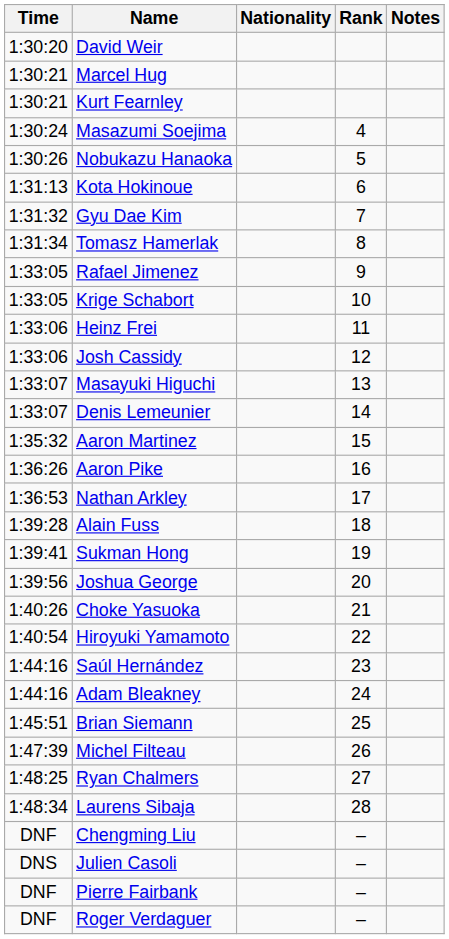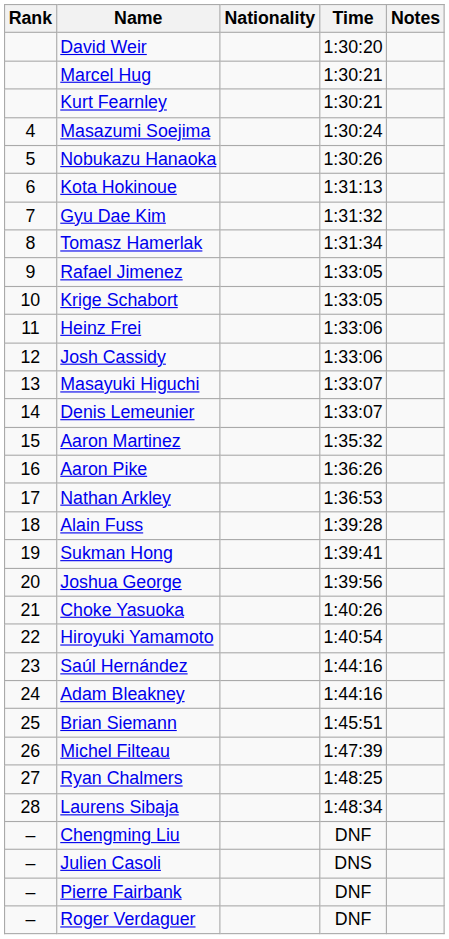 <table class="wikitable sortable" style="text-align:center">
 <tr>
-<th>Time</th>
+<th>Rank</th>
 <th>Name</th>
 <th>Nationality</th>
-<th>Rank</th>
+<th>Time</th>
 <th>Notes</th>
 </tr>
 <tr>
-<td>1:30:20</td>
+<td></td>
 <td align=left><a href='#'>David Weir</a></td>
 <td align=left></td>
-<td></td>
+<td>1:30:20</td>
 <td></td>
 </tr>
 <tr>
-<td>1:30:21</td>
+<td></td>
 <td align=left><a href='#'>Marcel Hug</a></td>
 <td align=left></td>
-<td></td>
+<td>1:30:21</td>
 <td></td>
 </tr>
 <tr>
-<td>1:30:21</td>
+<td></td>
 <td align=left><a href='#'>Kurt Fearnley</a></td>
 <td align=left></td>
-<td></td>
+<td>1:30:21</td>
 <td></td>
 </tr>
 <tr>
-<td>1:30:24</td>
+<td>4</td>
 <td align=left><a href='#'>Masazumi Soejima</a></td>
 <td align=left></td>
-<td>4</td>
+<td>1:30:24</td>
 <td></td>
 </tr>
 <tr>
-<td>1:30:26</td>
+<td>5</td>
 <td align=left><a href='#'>Nobukazu Hanaoka</a></td>
 <td align=left></td>
-<td>5</td>
+<td>1:30:26</td>
 <td></td>
 </tr>
 <tr>
-<td>1:31:13</td>
+<td>6</td>
 <td align=left><a href='#'>Kota Hokinoue</a></td>
 <td align=left></td>
-<td>6</td>
+<td>1:31:13</td>
 <td></td>
 </tr>
 <tr>
-<td>1:31:32</td>
+<td>7</td>
 <td align=left><a href='#'>Gyu Dae Kim</a></td>
 <td align=left></td>
-<td>7</td>
+<td>1:31:32</td>
 <td></td>
 </tr>
 <tr>
-<td>1:31:34</td>
+<td>8</td>
 <td align=left><a href='#'>Tomasz Hamerlak</a></td>
 <td align=left></td>
-<td>8</td>
+<td>1:31:34</td>
 <td></td>
 </tr>
 <tr>
-<td>1:33:05</td>
+<td>9</td>
 <td align=left><a href='#'>Rafael Jimenez</a></td>
 <td align=left></td>
-<td>9</td>
+<td>1:33:05</td>
 <td></td>
 </tr>
 <tr>
-<td>1:33:05</td>
+<td>10</td>
 <td align=left><a href='#'>Krige Schabort</a></td>
 <td align=left></td>
-<td>10</td>
+<td>1:33:05</td>
 <td></td>
 </tr>
 <tr>
-<td>1:33:06</td>
+<td>11</td>
 <td align=left><a href='#'>Heinz Frei</a></td>
 <td align=left></td>
-<td>11</td>
+<td>1:33:06</td>
 <td></td>
 </tr>
 <tr>
-<td>1:33:06</td>
+<td>12</td>
 <td align=left><a href='#'>Josh Cassidy</a></td>
 <td align=left></td>
-<td>12</td>
+<td>1:33:06</td>
 <td></td>
 </tr>
 <tr>
-<td>1:33:07</td>
+<td>13</td>
 <td align=left><a href='#'>Masayuki Higuchi</a></td>
 <td align=left></td>
-<td>13</td>
+<td>1:33:07</td>
 <td></td>
 </tr>
 <tr>
-<td>1:33:07</td>
+<td>14</td>
 <td align=left><a href='#'>Denis Lemeunier</a></td>
 <td align=left></td>
-<td>14</td>
+<td>1:33:07</td>
 <td></td>
 </tr>
 <tr>
-<td>1:35:32</td>
+<td>15</td>
 <td align=left><a href='#'>Aaron Martinez</a></td>
 <td align=left></td>
-<td>15</td>
+<td>1:35:32</td>
 <td></td>
 </tr>
 <tr>
-<td>1:36:26</td>
+<td>16</td>
 <td align=left><a href='#'>Aaron Pike</a></td>
 <td align=left></td>
-<td>16</td>
+<td>1:36:26</td>
 <td></td>
 </tr>
 <tr>
-<td>1:36:53</td>
+<td>17</td>
 <td align=left><a href='#'>Nathan Arkley</a></td>
 <td align=left></td>
-<td>17</td>
+<td>1:36:53</td>
 <td></td>
 </tr>
 <tr>
-<td>1:39:28</td>
+<td>18</td>
 <td align=left><a href='#'>Alain Fuss</a></td>
 <td align=left></td>
-<td>18</td>
+<td>1:39:28</td>
 <td></td>
 </tr>
 <tr>
-<td>1:39:41</td>
+<td>19</td>
 <td align=left><a href='#'>Sukman Hong</a></td>
 <td align=left></td>
-<td>19</td>
+<td>1:39:41</td>
 <td></td>
 </tr>
 <tr>
-<td>1:39:56</td>
+<td>20</td>
 <td align=left><a href='#'>Joshua George</a></td>
 <td align=left></td>
-<td>20</td>
+<td>1:39:56</td>
 <td></td>
 </tr>
 <tr>
-<td>1:40:26</td>
+<td>21</td>
 <td align=left><a href='#'>Choke Yasuoka</a></td>
 <td align=left></td>
-<td>21</td>
+<td>1:40:26</td>
 <td></td>
 </tr>
 <tr>
-<td>1:40:54</td>
+<td>22</td>
 <td align=left><a href='#'>Hiroyuki Yamamoto</a></td>
 <td align=left></td>
-<td>22</td>
+<td>1:40:54</td>
 <td></td>
 </tr>
 <tr>
-<td>1:44:16</td>
+<td>23</td>
 <td align=left><a href='#'>Saúl Hernández</a></td>
 <td align=left></td>
-<td>23</td>
+<td>1:44:16</td>
 <td></td>
 </tr>
 <tr>
-<td>1:44:16</td>
+<td>24</td>
 <td align=left><a href='#'>Adam Bleakney</a></td>
 <td align=left></td>
-<td>24</td>
+<td>1:44:16</td>
 <td></td>
 </tr>
 <tr>
-<td>1:45:51</td>
+<td>25</td>
 <td align=left><a href='#'>Brian Siemann</a></td>
 <td align=left></td>
-<td>25</td>
+<td>1:45:51</td>
 <td></td>
 </tr>
 <tr>
-<td>1:47:39</td>
+<td>26</td>
 <td align=left><a href='#'>Michel Filteau</a></td>
 <td align=left></td>
-<td>26</td>
+<td>1:47:39</td>
 <td></td>
 </tr>
 <tr>
-<td>1:48:25</td>
+<td>27</td>
 <td align=left><a href='#'>Ryan Chalmers</a></td>
 <td align=left></td>
-<td>27</td>
+<td>1:48:25</td>
 <td></td>
 </tr>
 <tr>
-<td>1:48:34</td>
+<td>28</td>
 <td align=left><a href='#'>Laurens Sibaja</a></td>
 <td align=left></td>
-<td>28</td>
+<td>1:48:34</td>
 <td></td>
 </tr>
 <tr>
-<td>DNF</td>
+<td>–</td>
 <td align=left><a href='#'>Chengming Liu</a></td>
 <td align=left></td>
-<td>–</td>
+<td>DNF</td>
 <td></td>
 </tr>
 <tr>
-<td>DNS</td>
+<td>–</td>
 <td align=left><a href='#'>Julien Casoli</a></td>
 <td align=left></td>
-<td>–</td>
+<td>DNS</td>
 <td></td>
 </tr>
 <tr>
-<td>DNF</td>
+<td>–</td>
 <td align=left><a href='#'>Pierre Fairbank</a></td>
 <td align=left></td>
-<td>–</td>
+<td>DNF</td>
 <td></td>
 </tr>
 <tr>
-<td>DNF</td>
+<td>–</td>
 <td align=left><a href='#'>Roger Verdaguer</a></td>
 <td align=left></td>
-<td>–</td>
+<td>DNF</td>
 <td></td>
 </tr>
 </table>
